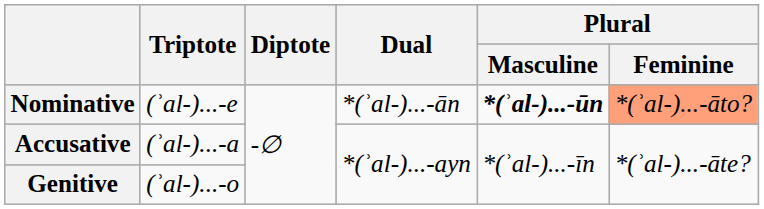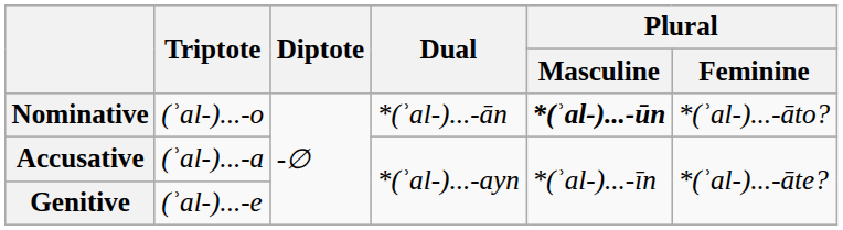 <table class="wikitable">
 <tr>
 <th rowspan=2></th>
 <th rowspan=2>Triptote</th>
 <th rowspan=2>Diptote</th>
 <th rowspan=2>Dual</th>
 <th colspan=2>Plural</th>
 </tr>
 <tr>
 <th>Masculine</th>
 <th>Feminine</th>
 </tr>
 <tr>
 <th>Nominative</th>
-<td><em>(ʾal-)...-e</em></td>
+<td><em>(ʾal-)...-o</em></td>
 <td rowspan="3">-<em>∅</em></td>
 <td><em>*(ʾal-)...-ān</em></td>
 <td><strong><em>*(ʾal-)...-ūn</em></strong></td>
-<td style="background: lightsalmon;"><em>*(ʾal-)...-āto?</em></td>
+<td><em>*(ʾal-)...-āto?</em></td>
 </tr>
 <tr>
 <th>Accusative</th>
 <td><em>(ʾal-)...-a</em></td>
 <td rowspan="2"><em>*(ʾal-)...-ayn</em></td>
 <td rowspan="2"><em>*(ʾal-)...-īn</em></td>
 <td rowspan="2"><em>*(ʾal-)...-āte?</em></td>
 </tr>
 <tr>
 <th>Genitive</th>
-<td><em>(ʾal-)...-o</em></td>
+<td><em>(ʾal-)...-e</em></td>
 </tr>
 </table>
